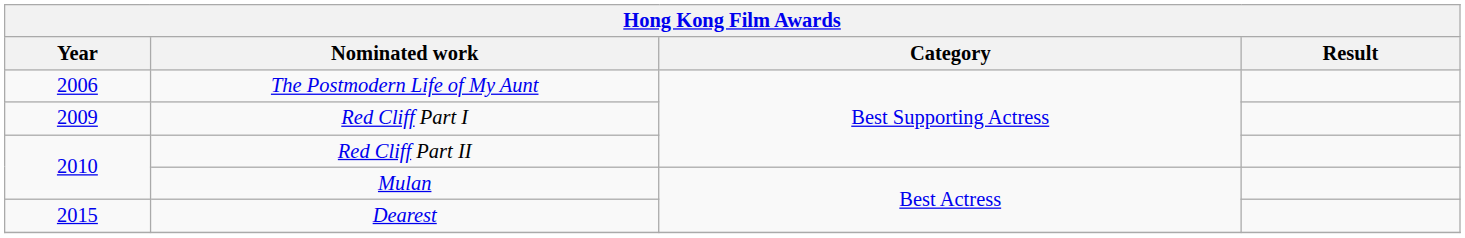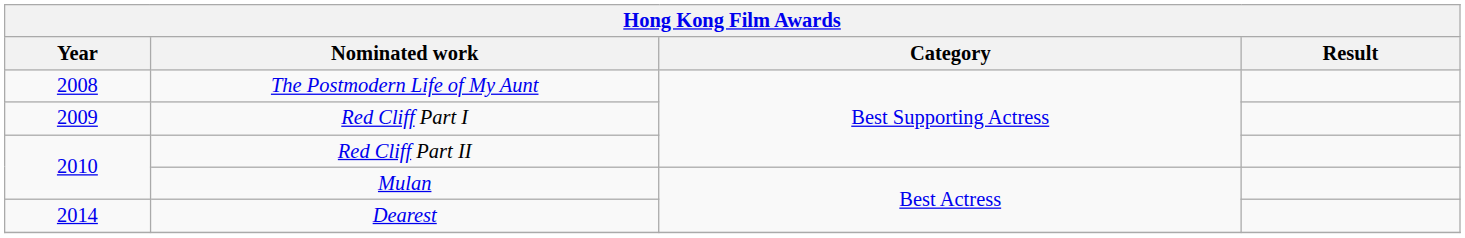 <table width="90%" class="wikitable sortable">
 <tr>
 <th colspan="4" align="center"><a href='#'>Hong Kong Film Awards</a></th>
 </tr>
 <tr>
 <th width="10%">Year</th>
 <th width="35%">Nominated work</th>
 <th width="40%">Category</th>
 <th width="15%">Result</th>
 </tr>
 <tr>
-<td align="center"><a href='#'>2006</a></td>
+<td align="center"><a href='#'>2008</a></td>
 <td align="center"><em><a href='#'>The Postmodern Life of My Aunt</a></em></td>
 <td align="center" rowspan="3"><a href='#'>Best Supporting Actress</a></td>
 <td></td>
 </tr>
 <tr>
 <td align="center"><a href='#'>2009</a></td>
 <td align="center"><em><a href='#'>Red Cliff</a> Part I</em></td>
 <td></td>
 </tr>
 <tr>
 <td align="center" rowspan=2><a href='#'>2010</a></td>
 <td align="center"><em><a href='#'>Red Cliff</a> Part II</em></td>
 <td></td>
 </tr>
 <tr>
 <td align="center"><em><a href='#'>Mulan</a></em></td>
 <td align="center" rowspan="2"><a href='#'>Best Actress</a></td>
 <td></td>
 </tr>
 <tr>
-<td align="center"><a href='#'>2015</a></td>
+<td align="center"><a href='#'>2014</a></td>
 <td align="center"><em><a href='#'>Dearest</a></em></td>
 <td></td>
 </tr>
 <tr>
 </tr>
 </table>
